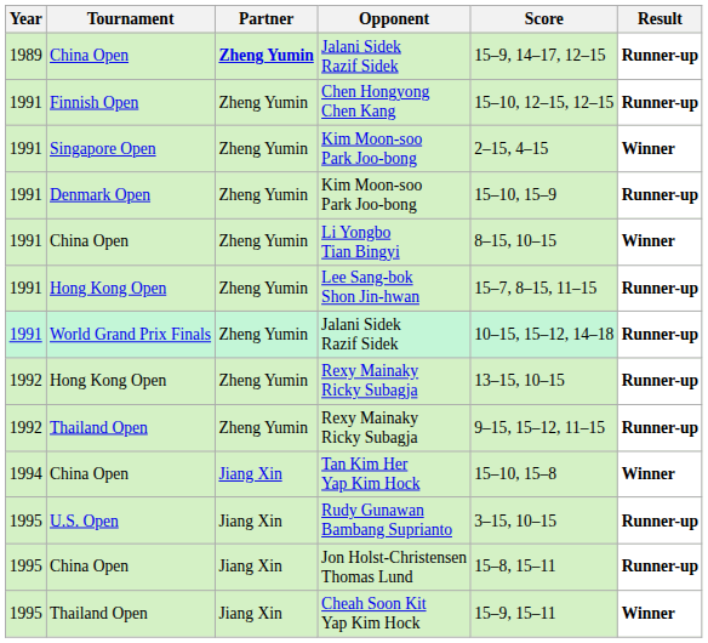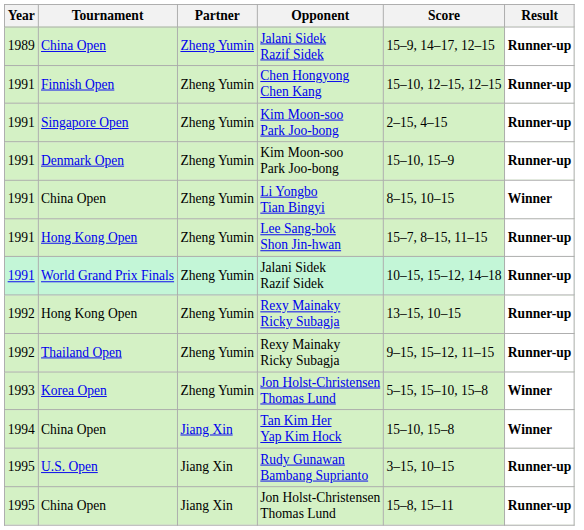 <table class="sortable wikitable" style="font-size: 90%;">
 <tr>
 <th>Year</th>
 <th>Tournament</th>
 <th>Partner</th>
 <th>Opponent</th>
 <th>Score</th>
 <th>Result</th>
 </tr>
 <tr style="background:#D4F1C5">
 <td align="center">1989</td>
 <td align="left"><a href='#'>China Open</a></td>
-<td align="left"><strong> <a href='#'>Zheng Yumin</a></strong></td>
+<td align="left"> <a href='#'>Zheng Yumin</a></td>
 <td align="left"> <a href='#'>Jalani Sidek</a> <br>  <a href='#'>Razif Sidek</a></td>
 <td align="left">15–9, 14–17, 12–15</td>
 <td style="text-align:left; background:white"> <strong>Runner-up</strong></td>
 </tr>
 <tr style="background:#D4F1C5">
 <td align="center">1991</td>
 <td align="left"><a href='#'>Finnish Open</a></td>
 <td align="left"> Zheng Yumin</td>
 <td align="left"> <a href='#'>Chen Hongyong</a> <br>  <a href='#'>Chen Kang</a></td>
 <td align="left">15–10, 12–15, 12–15</td>
 <td style="text-align:left; background:white"> <strong>Runner-up</strong></td>
 </tr>
 <tr style="background:#D4F1C5">
 <td align="center">1991</td>
 <td align="left"><a href='#'>Singapore Open</a></td>
 <td align="left"> Zheng Yumin</td>
 <td align="left"> <a href='#'>Kim Moon-soo</a> <br>  <a href='#'>Park Joo-bong</a></td>
 <td align="left">2–15, 4–15</td>
-<td style="text-align:left; background:white"> <strong>Winner</strong></td>
+<td style="text-align:left; background:white"> <strong>Runner-up</strong></td>
 </tr>
 <tr style="background:#D4F1C5">
 <td align="center">1991</td>
 <td align="left"><a href='#'>Denmark Open</a></td>
 <td align="left"> Zheng Yumin</td>
 <td align="left"> Kim Moon-soo <br>  Park Joo-bong</td>
 <td align="left">15–10, 15–9</td>
 <td style="text-align:left; background:white"> <strong>Runner-up</strong></td>
 </tr>
 <tr style="background:#D4F1C5">
 <td align="center">1991</td>
 <td align="left">China Open</td>
 <td align="left"> Zheng Yumin</td>
 <td align="left"> <a href='#'>Li Yongbo</a> <br>  <a href='#'>Tian Bingyi</a></td>
 <td align="left">8–15, 10–15</td>
 <td style="text-align:left; background:white"> <strong>Winner</strong></td>
 </tr>
 <tr style="background:#D4F1C5">
 <td align="center">1991</td>
 <td align="left"><a href='#'>Hong Kong Open</a></td>
 <td align="left"> Zheng Yumin</td>
 <td align="left"> <a href='#'>Lee Sang-bok</a> <br>  <a href='#'>Shon Jin-hwan</a></td>
 <td align="left">15–7, 8–15, 11–15</td>
 <td style="text-align:left; background:white"> <strong>Runner-up</strong></td>
 </tr>
 <tr style="background:#C3F6D7">
 <td align="center"><a href='#'>1991</a></td>
 <td align="left"><a href='#'>World Grand Prix Finals</a></td>
 <td align="left"> Zheng Yumin</td>
 <td align="left"> Jalani Sidek <br>  Razif Sidek</td>
 <td align="left">10–15, 15–12, 14–18</td>
 <td style="text-align:left; background:white"> <strong>Runner-up</strong></td>
 </tr>
 <tr style="background:#D4F1C5">
 <td align="center">1992</td>
 <td align="left">Hong Kong Open</td>
 <td align="left"> Zheng Yumin</td>
 <td align="left"> <a href='#'>Rexy Mainaky</a> <br>  <a href='#'>Ricky Subagja</a></td>
 <td align="left">13–15, 10–15</td>
 <td style="text-align:left; background:white"> <strong>Runner-up</strong></td>
 </tr>
 <tr style="background:#D4F1C5">
 <td align="center">1992</td>
 <td align="left"><a href='#'>Thailand Open</a></td>
 <td align="left"> Zheng Yumin</td>
 <td align="left"> Rexy Mainaky <br>  Ricky Subagja</td>
 <td align="left">9–15, 15–12, 11–15</td>
 <td style="text-align:left; background:white"> <strong>Runner-up</strong></td>
 </tr>
 <tr style="background:#D4F1C5">
+<td align="center">1993</td>
+<td align="left"><a href='#'>Korea Open</a></td>
+<td align="left"> Zheng Yumin</td>
+<td align="left"> <a href='#'>Jon Holst-Christensen</a> <br>  <a href='#'>Thomas Lund</a></td>
+<td align="left">5–15, 15–10, 15–8</td>
+<td style="text-align:left; background:white"> <strong>Winner</strong></td>
+</tr>
+<tr style="background:#D4F1C5">
 <td align="center">1994</td>
 <td align="left">China Open</td>
 <td align="left"> <a href='#'>Jiang Xin</a></td>
 <td align="left"> <a href='#'>Tan Kim Her</a> <br>  <a href='#'>Yap Kim Hock</a></td>
 <td align="left">15–10, 15–8</td>
 <td style="text-align:left; background:white"> <strong>Winner</strong></td>
 </tr>
 <tr style="background:#D4F1C5">
 <td align="center">1995</td>
 <td align="left"><a href='#'>U.S. Open</a></td>
 <td align="left"> Jiang Xin</td>
 <td align="left"> <a href='#'>Rudy Gunawan</a> <br>  <a href='#'>Bambang Suprianto</a></td>
 <td align="left">3–15, 10–15</td>
 <td style="text-align:left; background:white"> <strong>Runner-up</strong></td>
 </tr>
 <tr style="background:#D4F1C5">
 <td align="center">1995</td>
 <td align="left">China Open</td>
 <td align="left"> Jiang Xin</td>
 <td align="left"> Jon Holst-Christensen <br>  Thomas Lund</td>
 <td align="left">15–8, 15–11</td>
 <td style="text-align:left; background:white"> <strong>Runner-up</strong></td>
 </tr>
-<tr style="background:#D4F1C5">
-<td align="center">1995</td>
-<td align="left">Thailand Open</td>
-<td align="left"> Jiang Xin</td>
-<td align="left"> <a href='#'>Cheah Soon Kit</a> <br>  Yap Kim Hock</td>
-<td align="left">15–9, 15–11</td>
-<td style="text-align:left; background:white"> <strong>Winner</strong></td>
-</tr>
 </table>
